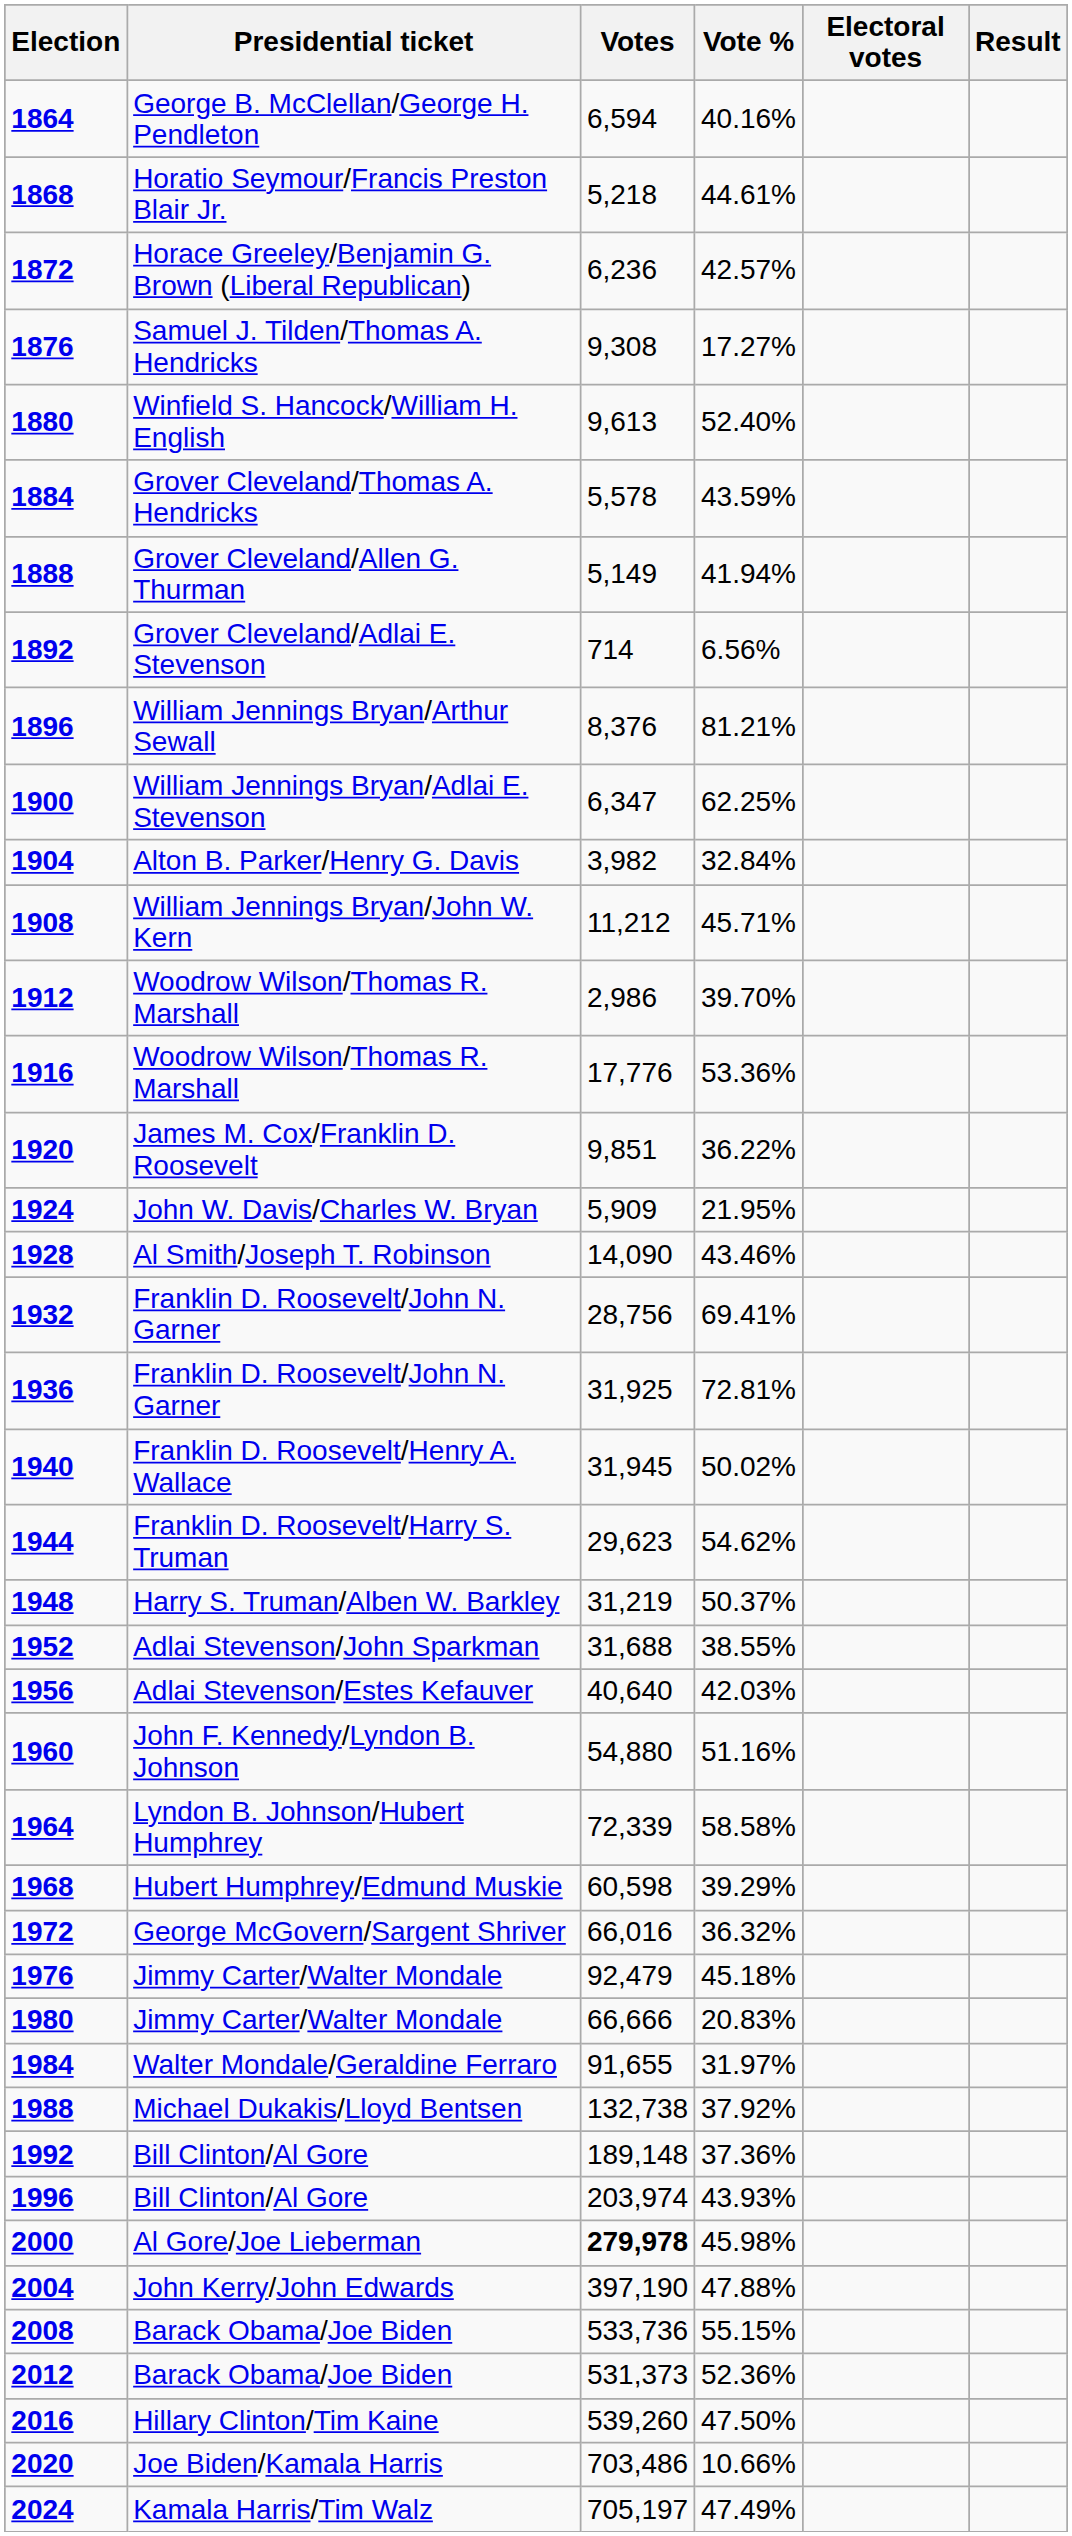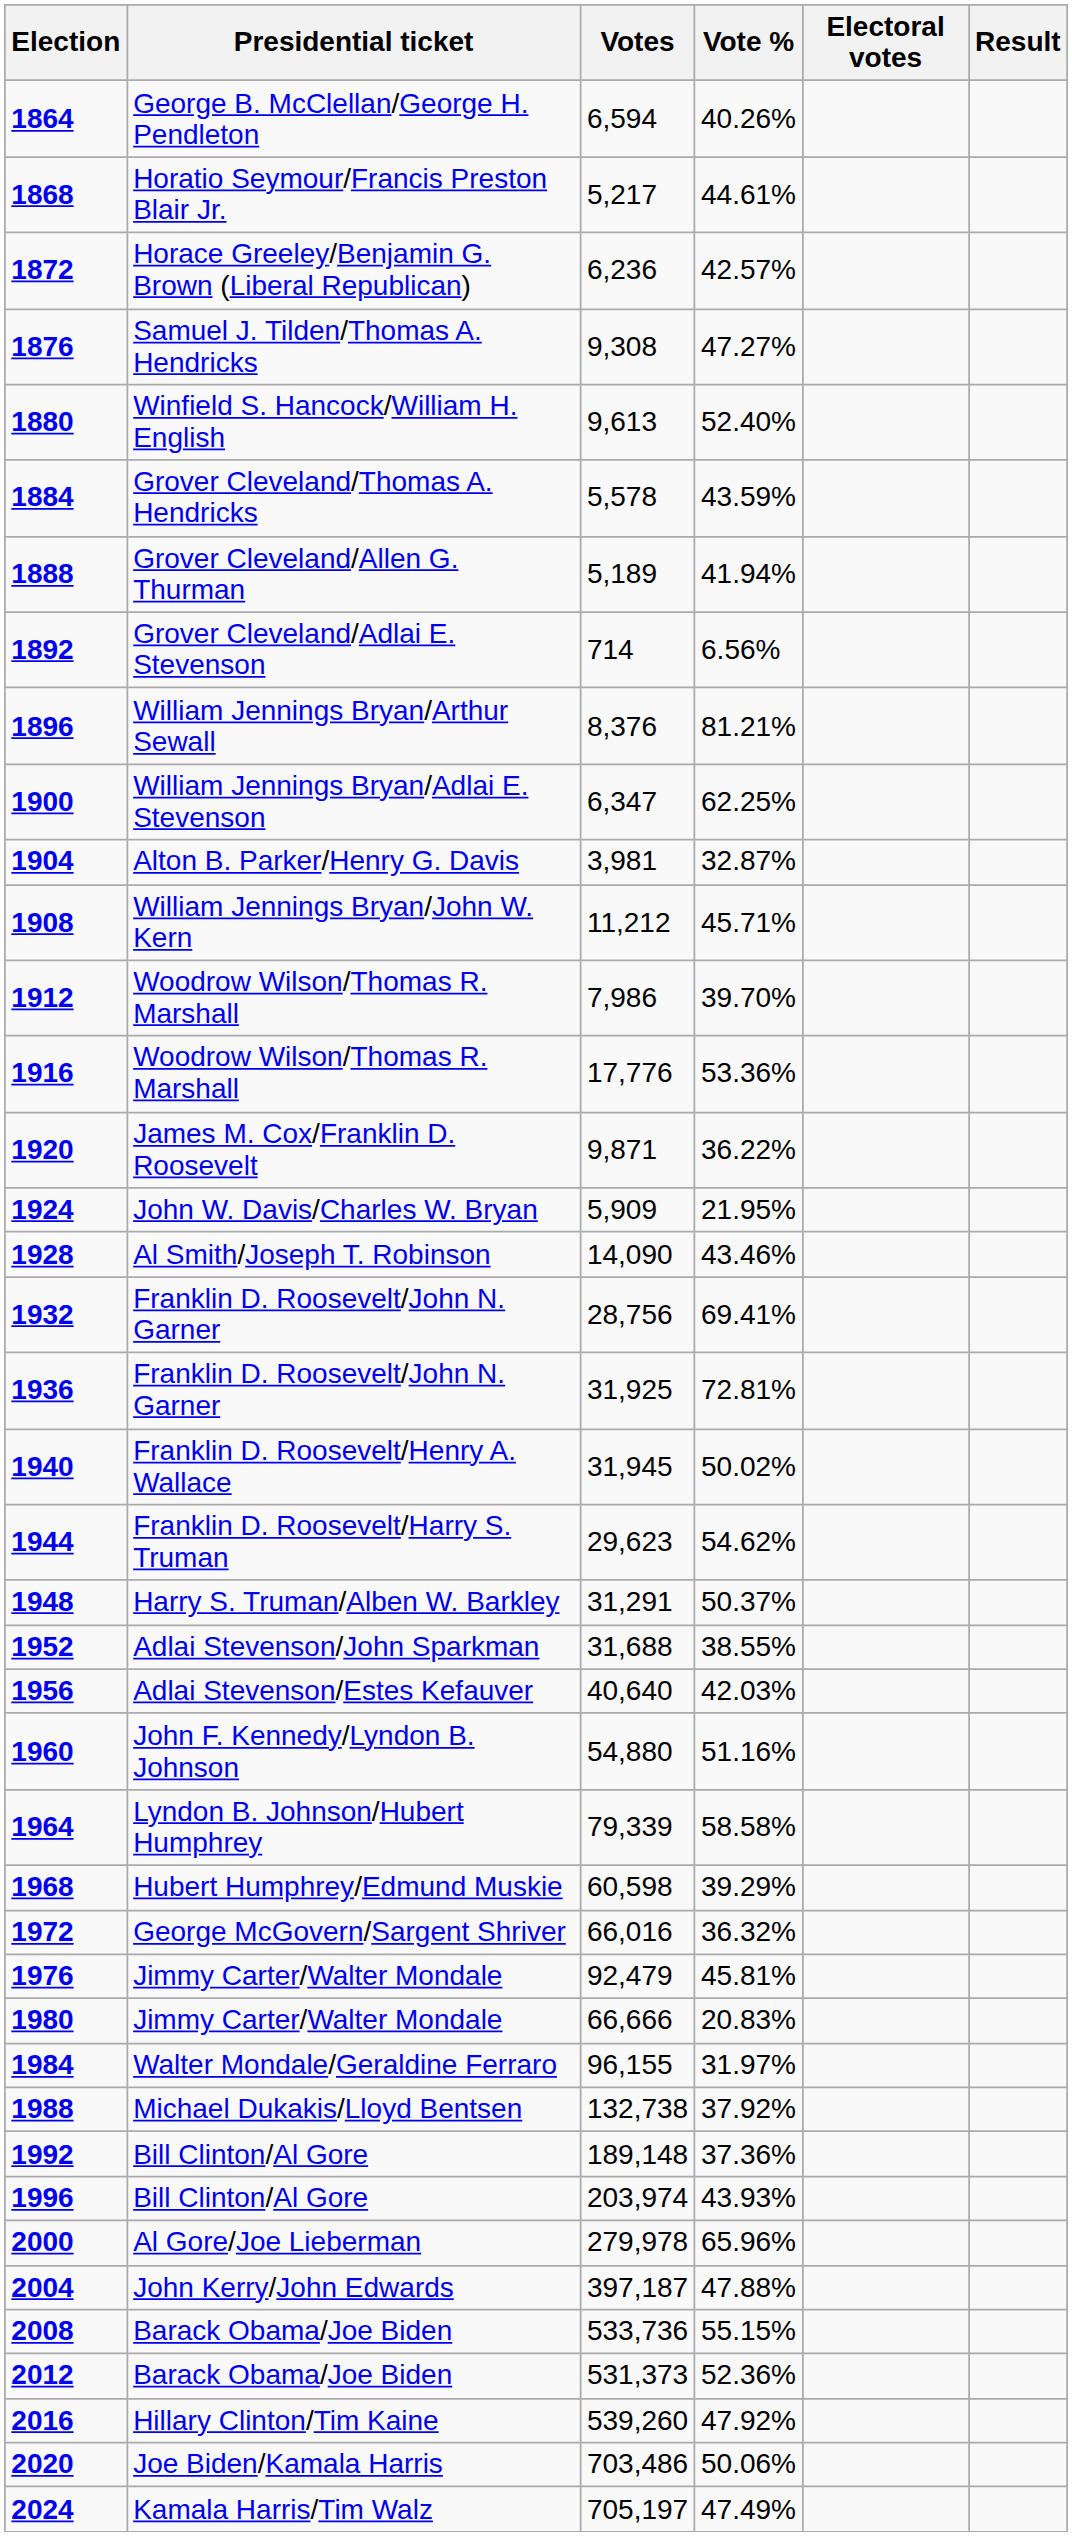 <table class="wikitable">
 <tr>
 <th>Election</th>
 <th>Presidential ticket</th>
 <th>Votes</th>
 <th>Vote %</th>
 <th>Electoral votes</th>
 <th>Result</th>
 </tr>
 <tr>
 <td><strong><a href='#'>1864</a></strong></td>
 <td><a href='#'>George B. McClellan</a>/<a href='#'>George H. Pendleton</a></td>
 <td>6,594</td>
-<td>40.16%</td>
+<td>40.26%</td>
 <td></td>
 <td></td>
 </tr>
 <tr>
 <td><strong><a href='#'>1868</a></strong></td>
 <td><a href='#'>Horatio Seymour</a>/<a href='#'>Francis Preston Blair Jr.</a></td>
-<td>5,218</td>
+<td>5,217</td>
 <td>44.61%</td>
 <td></td>
 <td></td>
 </tr>
 <tr>
 <td><strong><a href='#'>1872</a></strong></td>
 <td><a href='#'>Horace Greeley</a>/<a href='#'>Benjamin G. Brown</a> (<a href='#'>Liberal Republican</a>)</td>
 <td>6,236</td>
 <td>42.57%</td>
 <td></td>
 <td></td>
 </tr>
 <tr>
 <td><strong><a href='#'>1876</a></strong></td>
 <td><a href='#'>Samuel J. Tilden</a>/<a href='#'>Thomas A. Hendricks</a></td>
 <td>9,308</td>
-<td>17.27%</td>
+<td>47.27%</td>
 <td></td>
 <td></td>
 </tr>
 <tr>
 <td><strong><a href='#'>1880</a></strong></td>
 <td><a href='#'>Winfield S. Hancock</a>/<a href='#'>William H. English</a></td>
 <td>9,613</td>
 <td>52.40%</td>
 <td></td>
 <td></td>
 </tr>
 <tr>
 <td><strong><a href='#'>1884</a></strong></td>
 <td><a href='#'>Grover Cleveland</a>/<a href='#'>Thomas A. Hendricks</a></td>
 <td>5,578</td>
 <td>43.59%</td>
 <td></td>
 <td></td>
 </tr>
 <tr>
 <td><strong><a href='#'>1888</a></strong></td>
 <td><a href='#'>Grover Cleveland</a>/<a href='#'>Allen G. Thurman</a></td>
-<td>5,149</td>
+<td>5,189</td>
 <td>41.94%</td>
 <td></td>
 <td></td>
 </tr>
 <tr>
 <td><strong><a href='#'>1892</a></strong></td>
 <td><a href='#'>Grover Cleveland</a>/<a href='#'>Adlai E. Stevenson</a></td>
 <td>714</td>
 <td>6.56%</td>
 <td></td>
 <td></td>
 </tr>
 <tr>
 <td><strong><a href='#'>1896</a></strong></td>
 <td><a href='#'>William Jennings Bryan</a>/<a href='#'>Arthur Sewall</a></td>
 <td>8,376</td>
 <td>81.21%</td>
 <td></td>
 <td></td>
 </tr>
 <tr>
 <td><strong><a href='#'>1900</a></strong></td>
 <td><a href='#'>William Jennings Bryan</a>/<a href='#'>Adlai E. Stevenson</a></td>
 <td>6,347</td>
 <td>62.25%</td>
 <td></td>
 <td></td>
 </tr>
 <tr>
 <td><strong><a href='#'>1904</a></strong></td>
 <td><a href='#'>Alton B. Parker</a>/<a href='#'>Henry G. Davis</a></td>
-<td>3,982</td>
-<td>32.84%</td>
+<td>3,981</td>
+<td>32.87%</td>
 <td></td>
 <td></td>
 </tr>
 <tr>
 <td><strong><a href='#'>1908</a></strong></td>
 <td><a href='#'>William Jennings Bryan</a>/<a href='#'>John W. Kern</a></td>
 <td>11,212</td>
 <td>45.71%</td>
 <td></td>
 <td></td>
 </tr>
 <tr>
 <td><strong><a href='#'>1912</a></strong></td>
 <td><a href='#'>Woodrow Wilson</a>/<a href='#'>Thomas R. Marshall</a></td>
-<td>2,986</td>
+<td>7,986</td>
 <td>39.70%</td>
 <td></td>
 <td></td>
 </tr>
 <tr>
 <td><strong><a href='#'>1916</a></strong></td>
 <td><a href='#'>Woodrow Wilson</a>/<a href='#'>Thomas R. Marshall</a></td>
 <td>17,776</td>
 <td>53.36%</td>
 <td></td>
 <td></td>
 </tr>
 <tr>
 <td><strong><a href='#'>1920</a></strong></td>
 <td><a href='#'>James M. Cox</a>/<a href='#'>Franklin D. Roosevelt</a></td>
-<td>9,851</td>
+<td>9,871</td>
 <td>36.22%</td>
 <td></td>
 <td></td>
 </tr>
 <tr>
 <td><strong><a href='#'>1924</a></strong></td>
 <td><a href='#'>John W. Davis</a>/<a href='#'>Charles W. Bryan</a></td>
 <td>5,909</td>
 <td>21.95%</td>
 <td></td>
 <td></td>
 </tr>
 <tr>
 <td><strong><a href='#'>1928</a></strong></td>
 <td><a href='#'>Al Smith</a>/<a href='#'>Joseph T. Robinson</a></td>
 <td>14,090</td>
 <td>43.46%</td>
 <td></td>
 <td></td>
 </tr>
 <tr>
 <td><strong><a href='#'>1932</a></strong></td>
 <td><a href='#'>Franklin D. Roosevelt</a>/<a href='#'>John N. Garner</a></td>
 <td>28,756</td>
 <td>69.41%</td>
 <td></td>
 <td></td>
 </tr>
 <tr>
 <td><strong><a href='#'>1936</a></strong></td>
 <td><a href='#'>Franklin D. Roosevelt</a>/<a href='#'>John N. Garner</a></td>
 <td>31,925</td>
 <td>72.81%</td>
 <td></td>
 <td></td>
 </tr>
 <tr>
 <td><strong><a href='#'>1940</a></strong></td>
 <td><a href='#'>Franklin D. Roosevelt</a>/<a href='#'>Henry A. Wallace</a></td>
 <td>31,945</td>
 <td>50.02%</td>
 <td></td>
 <td></td>
 </tr>
 <tr>
 <td><strong><a href='#'>1944</a></strong></td>
 <td><a href='#'>Franklin D. Roosevelt</a>/<a href='#'>Harry S. Truman</a></td>
 <td>29,623</td>
 <td>54.62%</td>
 <td></td>
 <td></td>
 </tr>
 <tr>
 <td><strong><a href='#'>1948</a></strong></td>
 <td><a href='#'>Harry S. Truman</a>/<a href='#'>Alben W. Barkley</a></td>
-<td>31,219</td>
+<td>31,291</td>
 <td>50.37%</td>
 <td></td>
 <td></td>
 </tr>
 <tr>
 <td><strong><a href='#'>1952</a></strong></td>
 <td><a href='#'>Adlai Stevenson</a>/<a href='#'>John Sparkman</a></td>
 <td>31,688</td>
 <td>38.55%</td>
 <td></td>
 <td></td>
 </tr>
 <tr>
 <td><strong><a href='#'>1956</a></strong></td>
 <td><a href='#'>Adlai Stevenson</a>/<a href='#'>Estes Kefauver</a></td>
 <td>40,640</td>
 <td>42.03%</td>
 <td></td>
 <td></td>
 </tr>
 <tr>
 <td><strong><a href='#'>1960</a></strong></td>
 <td><a href='#'>John F. Kennedy</a>/<a href='#'>Lyndon B. Johnson</a></td>
 <td>54,880</td>
 <td>51.16%</td>
 <td></td>
 <td></td>
 </tr>
 <tr>
 <td><strong><a href='#'>1964</a></strong></td>
 <td><a href='#'>Lyndon B. Johnson</a>/<a href='#'>Hubert Humphrey</a></td>
-<td>72,339</td>
+<td>79,339</td>
 <td>58.58%</td>
 <td></td>
 <td></td>
 </tr>
 <tr>
 <td><strong><a href='#'>1968</a></strong></td>
 <td><a href='#'>Hubert Humphrey</a>/<a href='#'>Edmund Muskie</a></td>
 <td>60,598</td>
 <td>39.29%</td>
 <td></td>
 <td></td>
 </tr>
 <tr>
 <td><strong><a href='#'>1972</a></strong></td>
 <td><a href='#'>George McGovern</a>/<a href='#'>Sargent Shriver</a></td>
 <td>66,016</td>
 <td>36.32%</td>
 <td></td>
 <td></td>
 </tr>
 <tr>
 <td><strong><a href='#'>1976</a></strong></td>
 <td><a href='#'>Jimmy Carter</a>/<a href='#'>Walter Mondale</a></td>
 <td>92,479</td>
-<td>45.18%</td>
+<td>45.81%</td>
 <td></td>
 <td></td>
 </tr>
 <tr>
 <td><strong><a href='#'>1980</a></strong></td>
 <td><a href='#'>Jimmy Carter</a>/<a href='#'>Walter Mondale</a></td>
 <td>66,666</td>
 <td>20.83%</td>
 <td></td>
 <td></td>
 </tr>
 <tr>
 <td><strong><a href='#'>1984</a></strong></td>
 <td><a href='#'>Walter Mondale</a>/<a href='#'>Geraldine Ferraro</a></td>
-<td>91,655</td>
+<td>96,155</td>
 <td>31.97%</td>
 <td></td>
 <td></td>
 </tr>
 <tr>
 <td><strong><a href='#'>1988</a></strong></td>
 <td><a href='#'>Michael Dukakis</a>/<a href='#'>Lloyd Bentsen</a></td>
 <td>132,738</td>
 <td>37.92%</td>
 <td></td>
 <td></td>
 </tr>
 <tr>
 <td><strong><a href='#'>1992</a></strong></td>
 <td><a href='#'>Bill Clinton</a>/<a href='#'>Al Gore</a></td>
 <td>189,148</td>
 <td>37.36%</td>
 <td></td>
 <td></td>
 </tr>
 <tr>
 <td><strong><a href='#'>1996</a></strong></td>
 <td><a href='#'>Bill Clinton</a>/<a href='#'>Al Gore</a></td>
 <td>203,974</td>
 <td>43.93%</td>
 <td></td>
 <td></td>
 </tr>
 <tr>
 <td><strong><a href='#'>2000</a></strong></td>
 <td><a href='#'>Al Gore</a>/<a href='#'>Joe Lieberman</a></td>
-<td><strong>279,978</strong></td>
-<td>45.98%</td>
+<td>279,978</td>
+<td>65.96%</td>
 <td></td>
 <td></td>
 </tr>
 <tr>
 <td><strong><a href='#'>2004</a></strong></td>
 <td><a href='#'>John Kerry</a>/<a href='#'>John Edwards</a></td>
-<td>397,190</td>
+<td>397,187</td>
 <td>47.88%</td>
 <td></td>
 <td></td>
 </tr>
 <tr>
 <td><strong><a href='#'>2008</a></strong></td>
 <td><a href='#'>Barack Obama</a>/<a href='#'>Joe Biden</a></td>
 <td>533,736</td>
 <td>55.15%</td>
 <td></td>
 <td></td>
 </tr>
 <tr>
 <td><strong><a href='#'>2012</a></strong></td>
 <td><a href='#'>Barack Obama</a>/<a href='#'>Joe Biden</a></td>
 <td>531,373</td>
 <td>52.36%</td>
 <td></td>
 <td></td>
 </tr>
 <tr>
 <td><strong><a href='#'>2016</a></strong></td>
 <td><a href='#'>Hillary Clinton</a>/<a href='#'>Tim Kaine</a></td>
 <td>539,260</td>
-<td>47.50%</td>
+<td>47.92%</td>
 <td></td>
 <td></td>
 </tr>
 <tr>
 <td><strong><a href='#'>2020</a></strong></td>
 <td><a href='#'>Joe Biden</a>/<a href='#'>Kamala Harris</a></td>
 <td>703,486</td>
-<td>10.66%</td>
+<td>50.06%</td>
 <td></td>
 <td></td>
 </tr>
 <tr>
 <td><strong><a href='#'>2024</a></strong></td>
 <td><a href='#'>Kamala Harris</a>/<a href='#'>Tim Walz</a></td>
 <td>705,197</td>
 <td>47.49%</td>
 <td></td>
 <td></td>
 </tr>
 </table>
